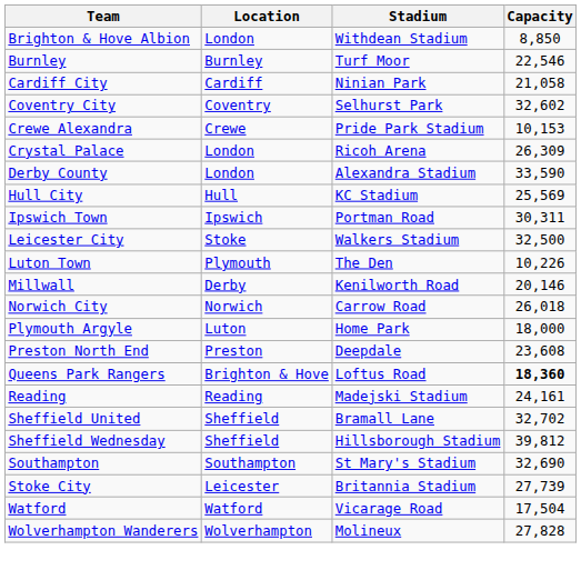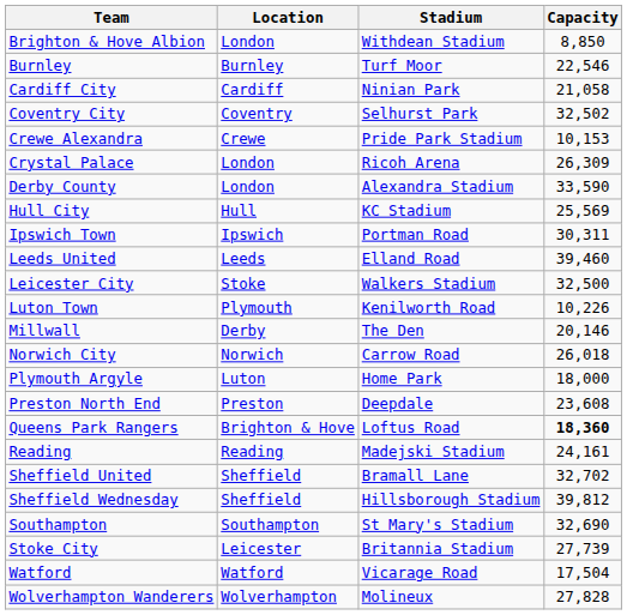 <table class="wikitable sortable" style="text-align: left;">
 <tr>
 <th>Team</th>
 <th>Location</th>
 <th>Stadium</th>
 <th>Capacity</th>
 </tr>
 <tr>
 <td><a href='#'>Brighton & Hove Albion</a></td>
 <td><a href='#'>London</a></td>
 <td><a href='#'>Withdean Stadium</a></td>
 <td align=center>8,850</td>
 </tr>
 <tr>
 <td><a href='#'>Burnley</a></td>
 <td><a href='#'>Burnley</a></td>
 <td><a href='#'>Turf Moor</a></td>
 <td align="center">22,546</td>
 </tr>
 <tr>
 <td><a href='#'>Cardiff City</a></td>
 <td><a href='#'>Cardiff</a></td>
 <td><a href='#'>Ninian Park</a></td>
 <td align=center>21,058</td>
 </tr>
 <tr>
 <td><a href='#'>Coventry City</a></td>
 <td><a href='#'>Coventry</a></td>
 <td><a href='#'>Selhurst Park</a></td>
-<td align=center>32,602</td>
+<td align=center>32,502</td>
 </tr>
 <tr>
 <td><a href='#'>Crewe Alexandra</a></td>
 <td><a href='#'>Crewe</a></td>
 <td><a href='#'>Pride Park Stadium</a></td>
 <td align=center>10,153</td>
 </tr>
 <tr>
 <td><a href='#'>Crystal Palace</a></td>
 <td><a href='#'>London</a></td>
 <td><a href='#'>Ricoh Arena</a></td>
 <td align=center>26,309</td>
 </tr>
 <tr>
 <td><a href='#'>Derby County</a></td>
 <td><a href='#'>London</a></td>
 <td><a href='#'>Alexandra Stadium</a></td>
 <td align=center>33,590</td>
 </tr>
 <tr>
 <td><a href='#'>Hull City</a></td>
 <td><a href='#'>Hull</a></td>
 <td><a href='#'>KC Stadium</a></td>
 <td align=center>25,569</td>
 </tr>
 <tr>
 <td><a href='#'>Ipswich Town</a></td>
 <td><a href='#'>Ipswich</a></td>
 <td><a href='#'>Portman Road</a></td>
 <td align=center>30,311</td>
 </tr>
 <tr>
+<td><a href='#'>Leeds United</a></td>
+<td><a href='#'>Leeds</a></td>
+<td><a href='#'>Elland Road</a></td>
+<td align=center>39,460</td>
+</tr>
+<tr>
 <td><a href='#'>Leicester City</a></td>
 <td><a href='#'>Stoke</a></td>
 <td><a href='#'>Walkers Stadium</a></td>
 <td align=center>32,500</td>
 </tr>
 <tr>
 <td><a href='#'>Luton Town</a></td>
 <td><a href='#'>Plymouth</a></td>
-<td><a href='#'>The Den</a></td>
+<td><a href='#'>Kenilworth Road</a></td>
 <td align=center>10,226</td>
 </tr>
 <tr>
 <td><a href='#'>Millwall</a></td>
 <td><a href='#'>Derby</a></td>
-<td><a href='#'>Kenilworth Road</a></td>
+<td><a href='#'>The Den</a></td>
 <td align=center>20,146</td>
 </tr>
 <tr>
 <td><a href='#'>Norwich City</a></td>
 <td><a href='#'>Norwich</a></td>
 <td><a href='#'>Carrow Road</a></td>
 <td align=center>26,018</td>
 </tr>
 <tr>
 <td><a href='#'>Plymouth Argyle</a></td>
 <td><a href='#'>Luton</a></td>
 <td><a href='#'>Home Park</a></td>
 <td align=center>18,000</td>
 </tr>
 <tr>
 <td><a href='#'>Preston North End</a></td>
 <td><a href='#'>Preston</a></td>
 <td><a href='#'>Deepdale</a></td>
 <td align=center>23,608</td>
 </tr>
 <tr>
 <td><a href='#'>Queens Park Rangers</a></td>
 <td><a href='#'>Brighton & Hove</a></td>
 <td><a href='#'>Loftus Road</a></td>
 <td align=center><strong>18,360</strong></td>
 </tr>
 <tr>
 <td><a href='#'>Reading</a></td>
 <td><a href='#'>Reading</a></td>
 <td><a href='#'>Madejski Stadium</a></td>
 <td align=center>24,161</td>
 </tr>
 <tr>
 <td><a href='#'>Sheffield United</a></td>
 <td><a href='#'>Sheffield</a></td>
 <td><a href='#'>Bramall Lane</a></td>
 <td align=center>32,702</td>
 </tr>
 <tr>
 <td><a href='#'>Sheffield Wednesday</a></td>
 <td><a href='#'>Sheffield</a></td>
 <td><a href='#'>Hillsborough Stadium</a></td>
 <td align=center>39,812</td>
 </tr>
 <tr>
 <td><a href='#'>Southampton</a></td>
 <td><a href='#'>Southampton</a></td>
 <td><a href='#'>St Mary's Stadium</a></td>
 <td align=center>32,690</td>
 </tr>
 <tr>
 <td><a href='#'>Stoke City</a></td>
 <td><a href='#'>Leicester</a></td>
 <td><a href='#'>Britannia Stadium</a></td>
 <td align=center>27,739</td>
 </tr>
 <tr>
 <td><a href='#'>Watford</a></td>
 <td><a href='#'>Watford</a></td>
 <td><a href='#'>Vicarage Road</a></td>
 <td align=center>17,504</td>
 </tr>
 <tr>
 <td><a href='#'>Wolverhampton Wanderers</a></td>
 <td><a href='#'>Wolverhampton</a></td>
 <td><a href='#'>Molineux</a></td>
 <td align=center>27,828</td>
 </tr>
 </table>
